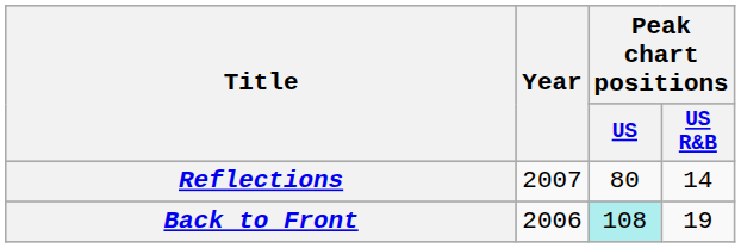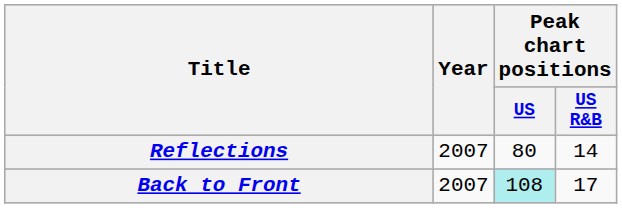 <table class="wikitable plainrowheaders" style="text-align:center;">
 <tr>
 <th rowspan="2" style="width:20em;">Title</th>
 <th rowspan="2">Year</th>
 <th colspan="2">Peak chart positions</th>
 </tr>
 <tr>
 <th scope="col" style="width:2.5em;font-size:85%"><a href='#'>US</a><br></th>
 <th scope="col" style="width:2.5em;font-size:85%"><a href='#'>US<br>R&B</a><br></th>
 </tr>
 <tr>
 <th scope="row"><em><a href='#'>Reflections</a></em></th>
 <td>2007</td>
 <td>80</td>
 <td>14</td>
 </tr>
 <tr>
 <th scope="row"><em><a href='#'>Back to Front</a></em></th>
-<td>2006</td>
+<td>2007</td>
 <td style="background: paleturquoise;">108</td>
-<td>19</td>
+<td>17</td>
 </tr>
 </table>
